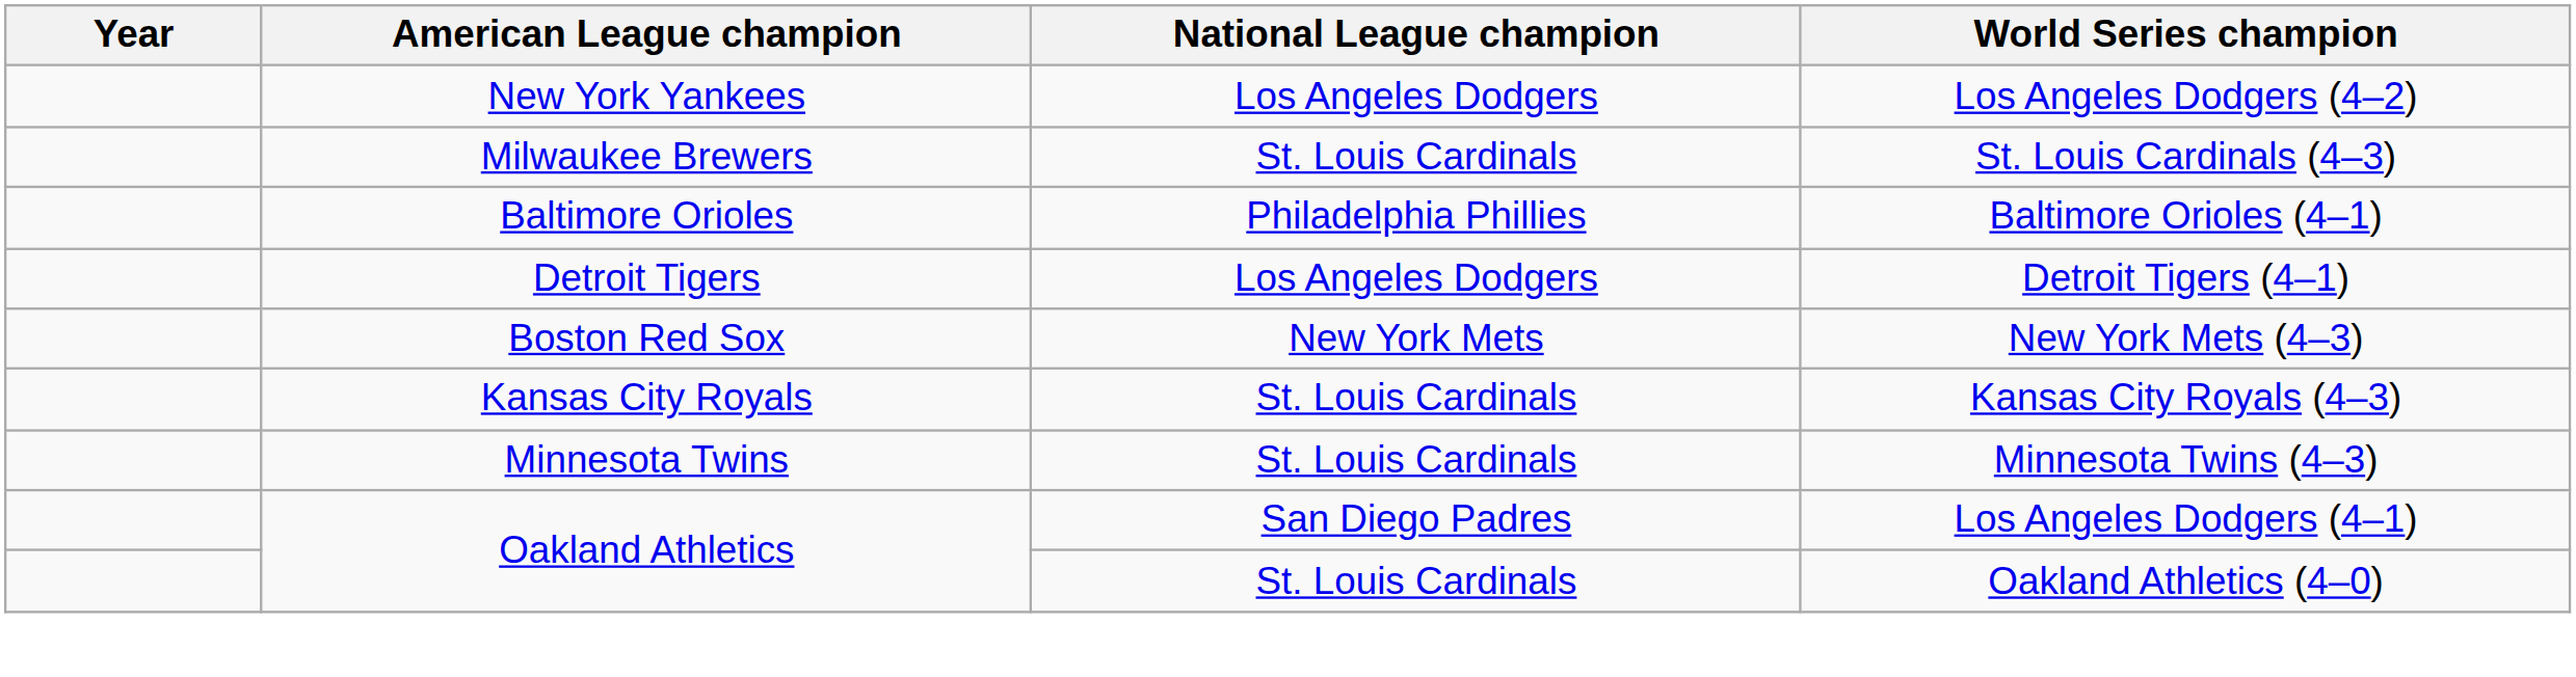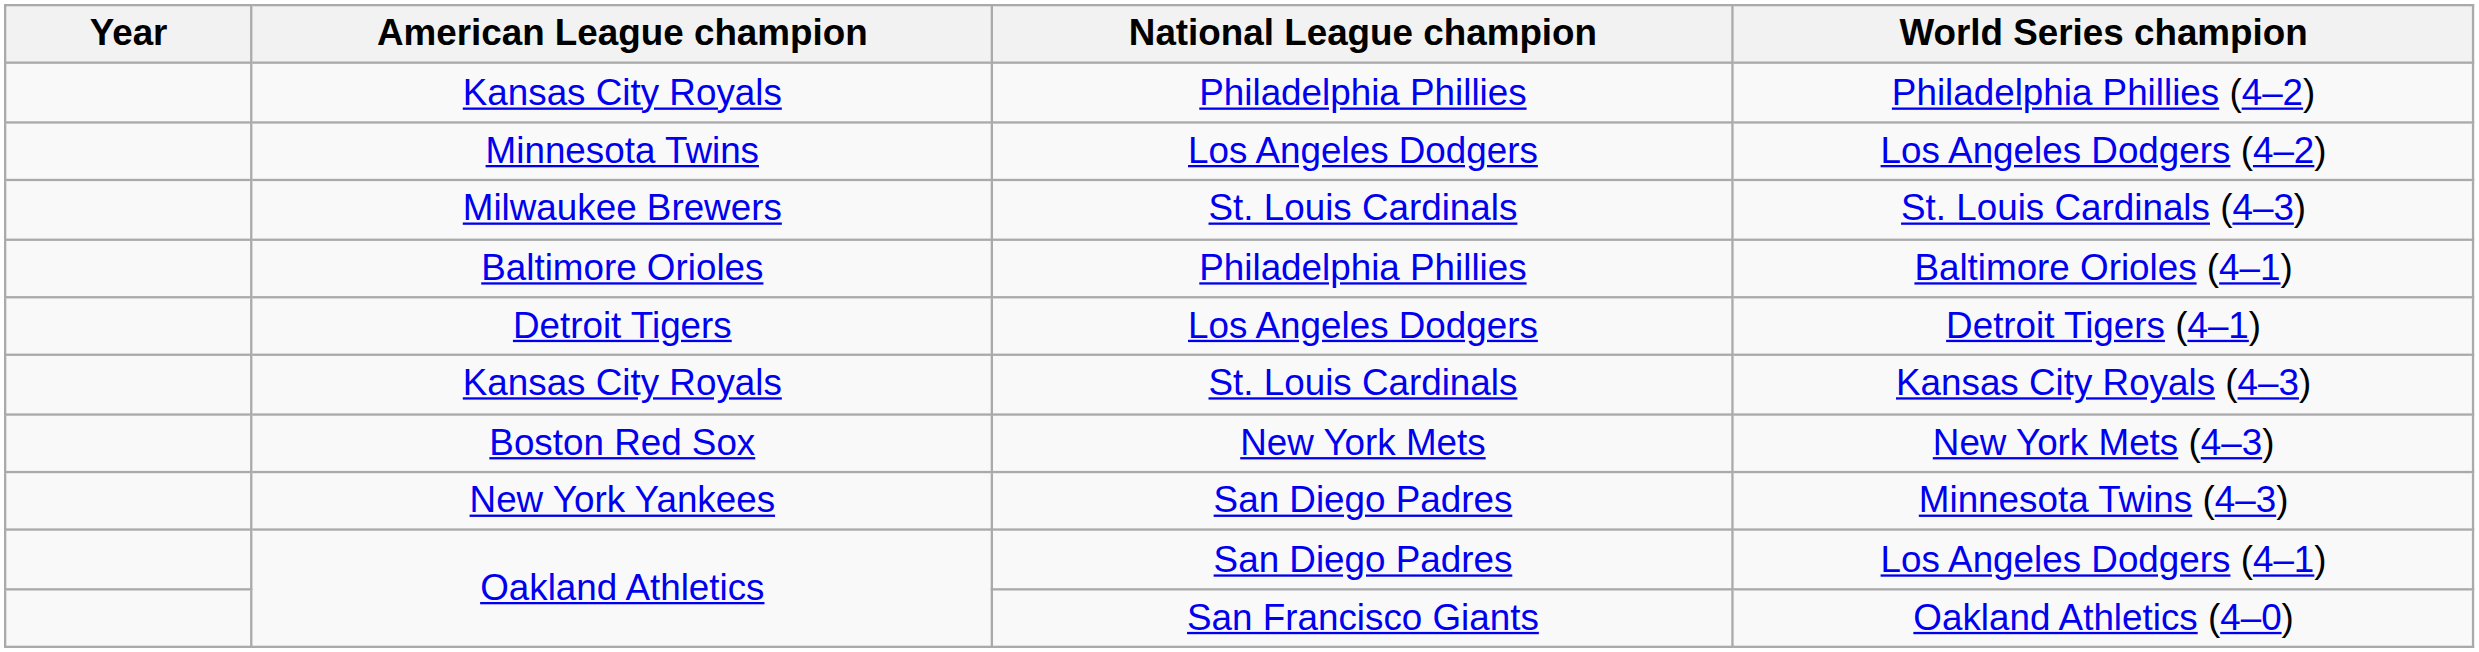 <table class="wikitable" width="85%" style="text-align:center;">
 <tr>
 <th width="10%">Year</th>
 <th width="30%">American League champion</th>
 <th width="30%">National League champion</th>
 <th width="30%">World Series champion</th>
 </tr>
 <tr>
 <td></td>
-<td><a href='#'>New York Yankees</a></td>
+<td><a href='#'>Kansas City Royals</a></td>
+<td><a href='#'>Philadelphia Phillies</a></td>
+<td><a href='#'>Philadelphia Phillies</a> (<a href='#'>4–2</a>)</td>
+</tr>
+<tr>
+<td></td>
+<td><a href='#'>Minnesota Twins</a></td>
 <td><a href='#'>Los Angeles Dodgers</a></td>
 <td><a href='#'>Los Angeles Dodgers</a> (<a href='#'>4–2</a>)</td>
 </tr>
 <tr>
 <td></td>
 <td><a href='#'>Milwaukee Brewers</a></td>
 <td><a href='#'>St. Louis Cardinals</a></td>
 <td><a href='#'>St. Louis Cardinals</a> (<a href='#'>4–3</a>)</td>
 </tr>
 <tr>
 <td></td>
 <td><a href='#'>Baltimore Orioles</a></td>
 <td><a href='#'>Philadelphia Phillies</a></td>
 <td><a href='#'>Baltimore Orioles</a> (<a href='#'>4–1</a>)</td>
 </tr>
 <tr>
 <td></td>
 <td><a href='#'>Detroit Tigers</a></td>
 <td><a href='#'>Los Angeles Dodgers</a></td>
 <td><a href='#'>Detroit Tigers</a> (<a href='#'>4–1</a>)</td>
 </tr>
 <tr>
 <td></td>
+<td><a href='#'>Kansas City Royals</a></td>
+<td><a href='#'>St. Louis Cardinals</a></td>
+<td><a href='#'>Kansas City Royals</a> (<a href='#'>4–3</a>)</td>
+</tr>
+<tr>
+<td></td>
 <td><a href='#'>Boston Red Sox</a></td>
 <td><a href='#'>New York Mets</a></td>
 <td><a href='#'>New York Mets</a> (<a href='#'>4–3</a>)</td>
 </tr>
 <tr>
 <td></td>
-<td><a href='#'>Kansas City Royals</a></td>
-<td><a href='#'>St. Louis Cardinals</a></td>
-<td><a href='#'>Kansas City Royals</a> (<a href='#'>4–3</a>)</td>
-</tr>
-<tr>
-<td></td>
-<td><a href='#'>Minnesota Twins</a></td>
-<td><a href='#'>St. Louis Cardinals</a></td>
+<td><a href='#'>New York Yankees</a></td>
+<td><a href='#'>San Diego Padres</a></td>
 <td><a href='#'>Minnesota Twins</a> (<a href='#'>4–3</a>)</td>
 </tr>
 <tr>
 <td></td>
 <td rowspan="2"><a href='#'>Oakland Athletics</a></td>
 <td><a href='#'>San Diego Padres</a></td>
 <td><a href='#'>Los Angeles Dodgers</a> (<a href='#'>4–1</a>)</td>
 </tr>
 <tr>
 <td></td>
-<td><a href='#'>St. Louis Cardinals</a></td>
+<td><a href='#'>San Francisco Giants</a></td>
 <td><a href='#'>Oakland Athletics</a> (<a href='#'>4–0</a>)</td>
 </tr>
 </table>
